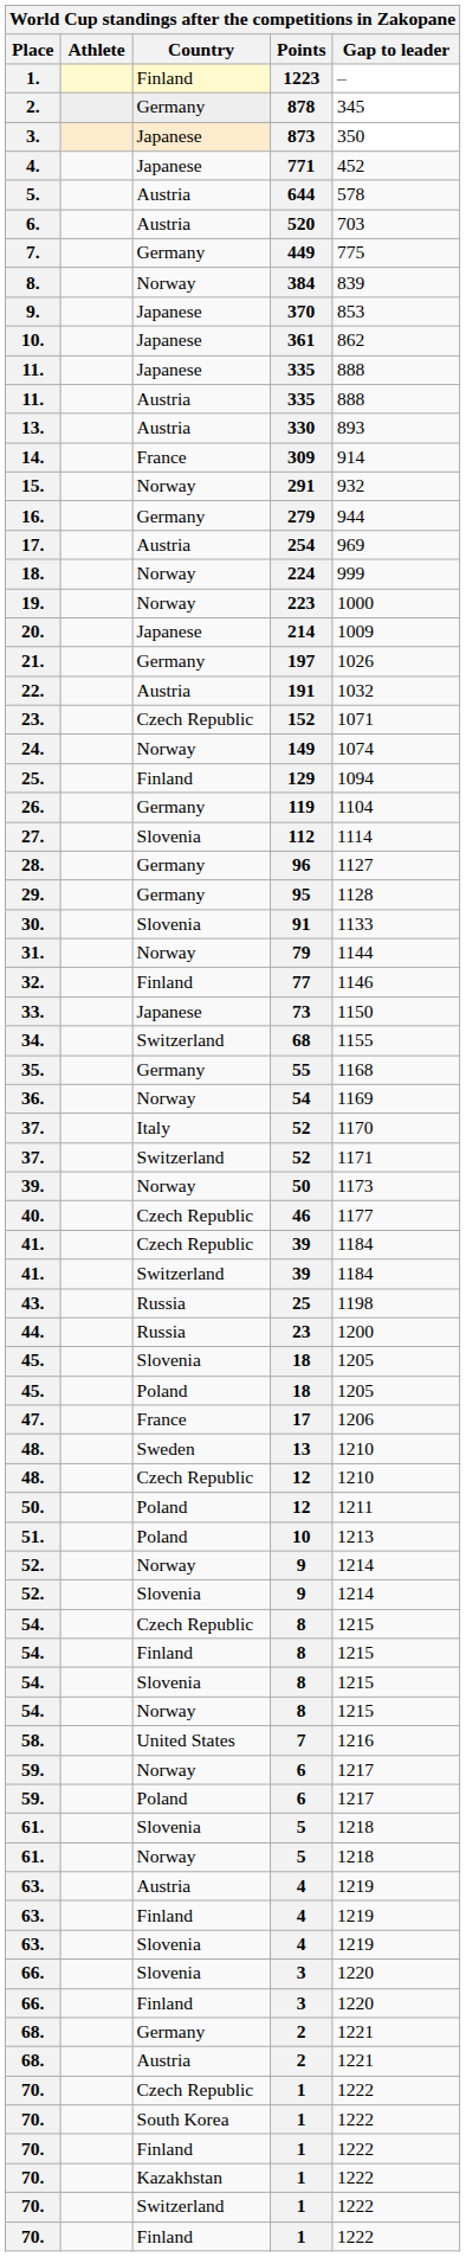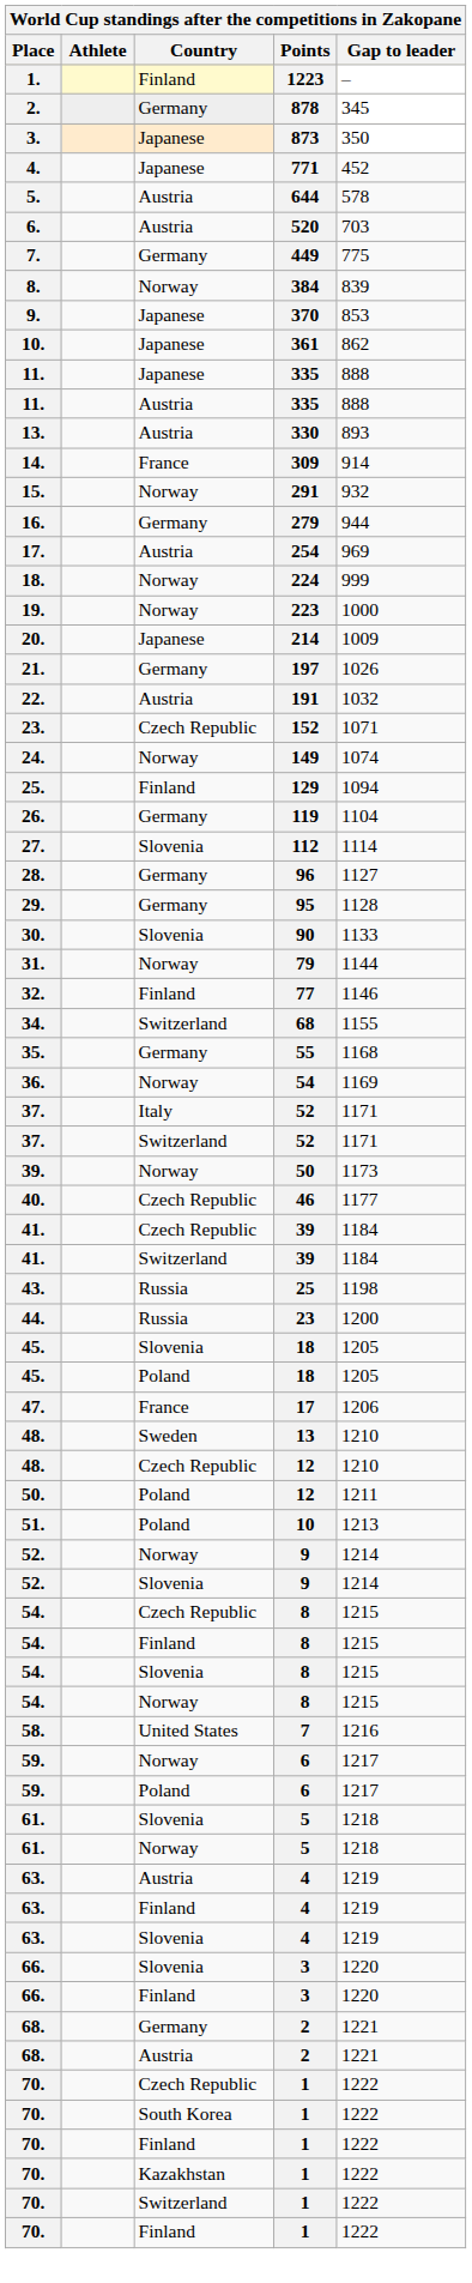 <table class="wikitable">
 <tr>
 <th colspan="5">World Cup standings after the competitions in Zakopane</th>
 </tr>
 <tr>
 <th>Place</th>
 <th>Athlete</th>
 <th>Country</th>
 <th>Points</th>
 <th>Gap to leader</th>
 </tr>
 <tr bgcolor=FFFACD>
 <th>1.</th>
 <td></td>
 <td>Finland</td>
 <th>1223</th>
 <td bgcolor=white>–</td>
 </tr>
 <tr bgcolor=eeeeee>
 <th>2.</th>
 <td></td>
 <td>Germany</td>
 <th>878</th>
 <td bgcolor=white>345</td>
 </tr>
 <tr bgcolor=ffebcd>
 <th>3.</th>
 <td></td>
 <td>Japanese</td>
 <th>873</th>
 <td bgcolor=white>350</td>
 </tr>
 <tr>
 <th>4.</th>
 <td></td>
 <td>Japanese</td>
 <th>771</th>
 <td>452</td>
 </tr>
 <tr>
 <th>5.</th>
 <td></td>
 <td>Austria</td>
 <th>644</th>
 <td>578</td>
 </tr>
 <tr>
 <th>6.</th>
 <td></td>
 <td>Austria</td>
 <th>520</th>
 <td>703</td>
 </tr>
 <tr>
 <th>7.</th>
 <td></td>
 <td>Germany</td>
 <th>449</th>
 <td>775</td>
 </tr>
 <tr>
 <th>8.</th>
 <td></td>
 <td>Norway</td>
 <th>384</th>
 <td>839</td>
 </tr>
 <tr>
 <th>9.</th>
 <td></td>
 <td>Japanese</td>
 <th>370</th>
 <td>853</td>
 </tr>
 <tr>
 <th>10.</th>
 <td></td>
 <td>Japanese</td>
 <th>361</th>
 <td>862</td>
 </tr>
 <tr>
 <th>11.</th>
 <td></td>
 <td>Japanese</td>
 <th>335</th>
 <td>888</td>
 </tr>
 <tr>
 <th>11.</th>
 <td></td>
 <td>Austria</td>
 <th>335</th>
 <td>888</td>
 </tr>
 <tr>
 <th>13.</th>
 <td></td>
 <td>Austria</td>
 <th>330</th>
 <td>893</td>
 </tr>
 <tr>
 <th>14.</th>
 <td></td>
 <td>France</td>
 <th>309</th>
 <td>914</td>
 </tr>
 <tr>
 <th>15.</th>
 <td></td>
 <td>Norway</td>
 <th>291</th>
 <td>932</td>
 </tr>
 <tr>
 <th>16.</th>
 <td></td>
 <td>Germany</td>
 <th>279</th>
 <td>944</td>
 </tr>
 <tr>
 <th>17.</th>
 <td></td>
 <td>Austria</td>
 <th>254</th>
 <td>969</td>
 </tr>
 <tr>
 <th>18.</th>
 <td></td>
 <td>Norway</td>
 <th>224</th>
 <td>999</td>
 </tr>
 <tr>
 <th>19.</th>
 <td></td>
 <td>Norway</td>
 <th>223</th>
 <td>1000</td>
 </tr>
 <tr>
 <th>20.</th>
 <td></td>
 <td>Japanese</td>
 <th>214</th>
 <td>1009</td>
 </tr>
 <tr>
 <th>21.</th>
 <td></td>
 <td>Germany</td>
 <th>197</th>
 <td>1026</td>
 </tr>
 <tr>
 <th>22.</th>
 <td></td>
 <td>Austria</td>
 <th>191</th>
 <td>1032</td>
 </tr>
 <tr>
 <th>23.</th>
 <td></td>
 <td>Czech Republic</td>
 <th>152</th>
 <td>1071</td>
 </tr>
 <tr>
 <th>24.</th>
 <td></td>
 <td>Norway</td>
 <th>149</th>
 <td>1074</td>
 </tr>
 <tr>
 <th>25.</th>
 <td></td>
 <td>Finland</td>
 <th>129</th>
 <td>1094</td>
 </tr>
 <tr>
 <th>26.</th>
 <td></td>
 <td>Germany</td>
 <th>119</th>
 <td>1104</td>
 </tr>
 <tr>
 <th>27.</th>
 <td></td>
 <td>Slovenia</td>
 <th>112</th>
 <td>1114</td>
 </tr>
 <tr>
 <th>28.</th>
 <td></td>
 <td>Germany</td>
 <th>96</th>
 <td>1127</td>
 </tr>
 <tr>
 <th>29.</th>
 <td></td>
 <td>Germany</td>
 <th>95</th>
 <td>1128</td>
 </tr>
 <tr>
 <th>30.</th>
 <td></td>
 <td>Slovenia</td>
-<th>91</th>
+<th>90</th>
 <td>1133</td>
 </tr>
 <tr>
 <th>31.</th>
 <td></td>
 <td>Norway</td>
 <th>79</th>
 <td>1144</td>
 </tr>
 <tr>
 <th>32.</th>
 <td></td>
 <td>Finland</td>
 <th>77</th>
 <td>1146</td>
-</tr>
-<tr>
-<th>33.</th>
-<td></td>
-<td>Japanese</td>
-<th>73</th>
-<td>1150</td>
 </tr>
 <tr>
 <th>34.</th>
 <td></td>
 <td>Switzerland</td>
 <th>68</th>
 <td>1155</td>
 </tr>
 <tr>
 <th>35.</th>
 <td></td>
 <td>Germany</td>
 <th>55</th>
 <td>1168</td>
 </tr>
 <tr>
 <th>36.</th>
 <td></td>
 <td>Norway</td>
 <th>54</th>
 <td>1169</td>
 </tr>
 <tr>
 <th>37.</th>
 <td></td>
 <td>Italy</td>
 <th>52</th>
-<td>1170</td>
+<td>1171</td>
 </tr>
 <tr>
 <th>37.</th>
 <td></td>
 <td>Switzerland</td>
 <th>52</th>
 <td>1171</td>
 </tr>
 <tr>
 <th>39.</th>
 <td></td>
 <td>Norway</td>
 <th>50</th>
 <td>1173</td>
 </tr>
 <tr>
 <th>40.</th>
 <td></td>
 <td>Czech Republic</td>
 <th>46</th>
 <td>1177</td>
 </tr>
 <tr>
 <th>41.</th>
 <td></td>
 <td>Czech Republic</td>
 <th>39</th>
 <td>1184</td>
 </tr>
 <tr>
 <th>41.</th>
 <td></td>
 <td>Switzerland</td>
 <th>39</th>
 <td>1184</td>
 </tr>
 <tr>
 <th>43.</th>
 <td></td>
 <td>Russia</td>
 <th>25</th>
 <td>1198</td>
 </tr>
 <tr>
 <th>44.</th>
 <td></td>
 <td>Russia</td>
 <th>23</th>
 <td>1200</td>
 </tr>
 <tr>
 <th>45.</th>
 <td></td>
 <td>Slovenia</td>
 <th>18</th>
 <td>1205</td>
 </tr>
 <tr>
 <th>45.</th>
 <td></td>
 <td>Poland</td>
 <th>18</th>
 <td>1205</td>
 </tr>
 <tr>
 <th>47.</th>
 <td></td>
 <td>France</td>
 <th>17</th>
 <td>1206</td>
 </tr>
 <tr>
 <th>48.</th>
 <td></td>
 <td>Sweden</td>
 <th>13</th>
 <td>1210</td>
 </tr>
 <tr>
 <th>48.</th>
 <td></td>
 <td>Czech Republic</td>
 <th>12</th>
 <td>1210</td>
 </tr>
 <tr>
 <th>50.</th>
 <td></td>
 <td>Poland</td>
 <th>12</th>
 <td>1211</td>
 </tr>
 <tr>
 <th>51.</th>
 <td></td>
 <td>Poland</td>
 <th>10</th>
 <td>1213</td>
 </tr>
 <tr>
 <th>52.</th>
 <td></td>
 <td>Norway</td>
 <th>9</th>
 <td>1214</td>
 </tr>
 <tr>
 <th>52.</th>
 <td></td>
 <td>Slovenia</td>
 <th>9</th>
 <td>1214</td>
 </tr>
 <tr>
 <th>54.</th>
 <td></td>
 <td>Czech Republic</td>
 <th>8</th>
 <td>1215</td>
 </tr>
 <tr>
 <th>54.</th>
 <td></td>
 <td>Finland</td>
 <th>8</th>
 <td>1215</td>
 </tr>
 <tr>
 <th>54.</th>
 <td></td>
 <td>Slovenia</td>
 <th>8</th>
 <td>1215</td>
 </tr>
 <tr>
 <th>54.</th>
 <td></td>
 <td>Norway</td>
 <th>8</th>
 <td>1215</td>
 </tr>
 <tr>
 <th>58.</th>
 <td></td>
 <td>United States</td>
 <th>7</th>
 <td>1216</td>
 </tr>
 <tr>
 <th>59.</th>
 <td></td>
 <td>Norway</td>
 <th>6</th>
 <td>1217</td>
 </tr>
 <tr>
 <th>59.</th>
 <td></td>
 <td>Poland</td>
 <th>6</th>
 <td>1217</td>
 </tr>
 <tr>
 <th>61.</th>
 <td></td>
 <td>Slovenia</td>
 <th>5</th>
 <td>1218</td>
 </tr>
 <tr>
 <th>61.</th>
 <td></td>
 <td>Norway</td>
 <th>5</th>
 <td>1218</td>
 </tr>
 <tr>
 <th>63.</th>
 <td></td>
 <td>Austria</td>
 <th>4</th>
 <td>1219</td>
 </tr>
 <tr>
 <th>63.</th>
 <td></td>
 <td>Finland</td>
 <th>4</th>
 <td>1219</td>
 </tr>
 <tr>
 <th>63.</th>
 <td></td>
 <td>Slovenia</td>
 <th>4</th>
 <td>1219</td>
 </tr>
 <tr>
 <th>66.</th>
 <td></td>
 <td>Slovenia</td>
 <th>3</th>
 <td>1220</td>
 </tr>
 <tr>
 <th>66.</th>
 <td></td>
 <td>Finland</td>
 <th>3</th>
 <td>1220</td>
 </tr>
 <tr>
 <th>68.</th>
 <td></td>
 <td>Germany</td>
 <th>2</th>
 <td>1221</td>
 </tr>
 <tr>
 <th>68.</th>
 <td></td>
 <td>Austria</td>
 <th>2</th>
 <td>1221</td>
 </tr>
 <tr>
 <th>70.</th>
 <td></td>
 <td>Czech Republic</td>
 <th>1</th>
 <td>1222</td>
 </tr>
 <tr>
 <th>70.</th>
 <td></td>
 <td>South Korea</td>
 <th>1</th>
 <td>1222</td>
 </tr>
 <tr>
 <th>70.</th>
 <td></td>
 <td>Finland</td>
 <th>1</th>
 <td>1222</td>
 </tr>
 <tr>
 <th>70.</th>
 <td></td>
 <td>Kazakhstan</td>
 <th>1</th>
 <td>1222</td>
 </tr>
 <tr>
 <th>70.</th>
 <td></td>
 <td>Switzerland</td>
 <th>1</th>
 <td>1222</td>
 </tr>
 <tr>
 <th>70.</th>
 <td></td>
 <td>Finland</td>
 <th>1</th>
 <td>1222</td>
 </tr>
 </table>
